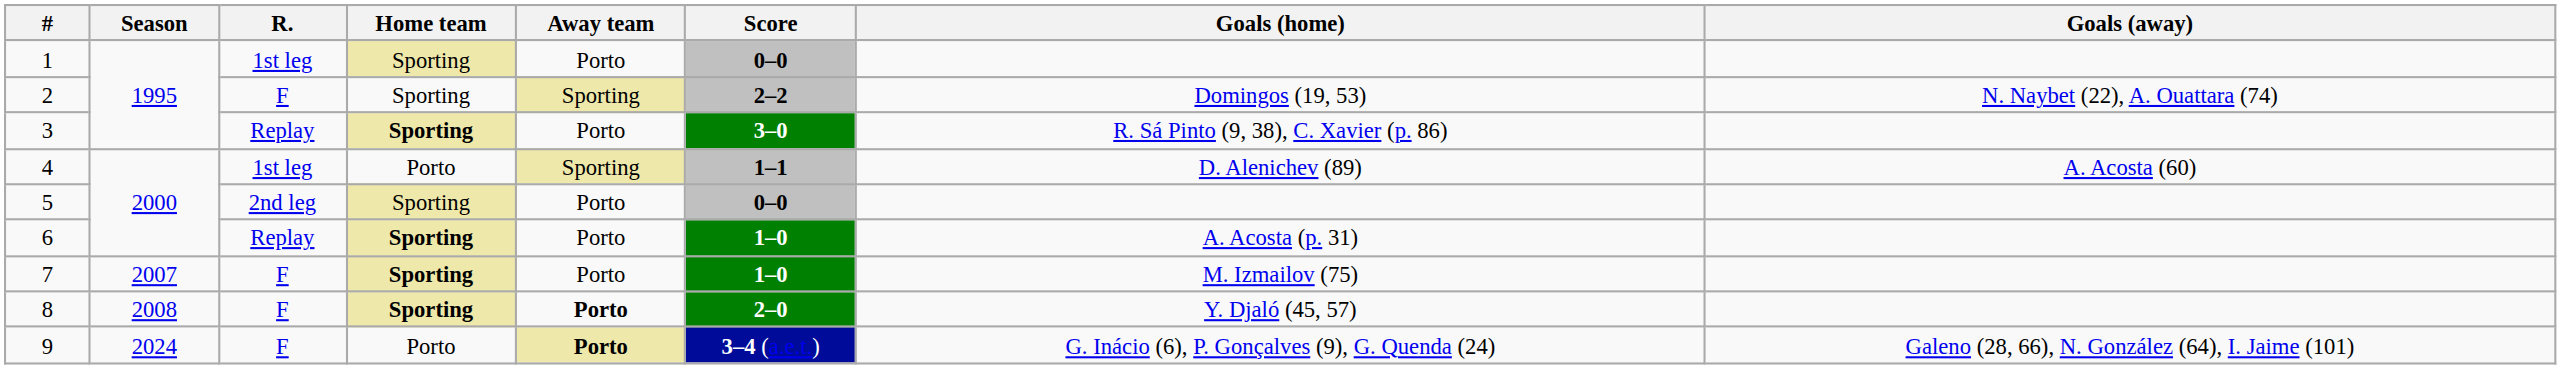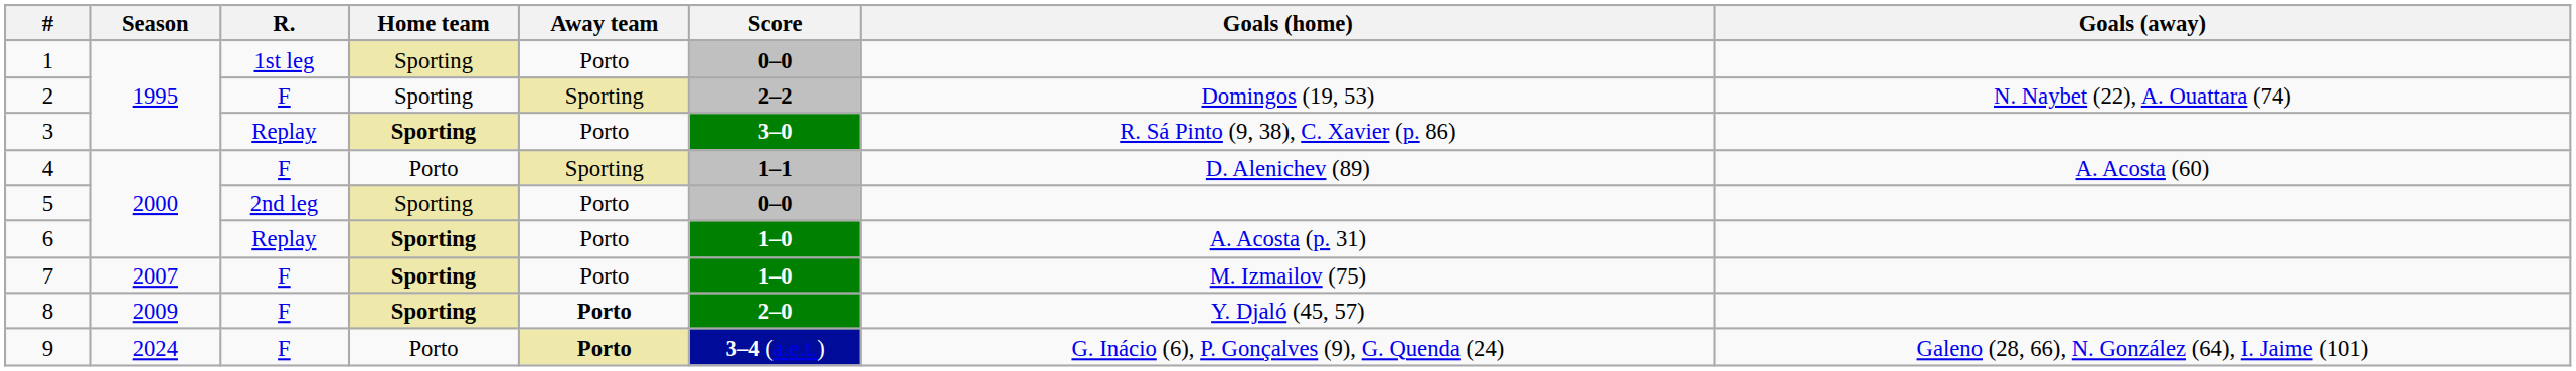 <table class="wikitable" style="width:98%; margin:0 left; font-size: 11px">
 <tr>
 <th width=2%>#</th>
 <th class="unsortable" width=3%>Season</th>
 <th width=3%>R.</th>
 <th width=4%>Home team</th>
 <th width=4%>Away team</th>
 <th width=4%>Score</th>
 <th width=20%>Goals (home)</th>
 <th width=20%>Goals (away)</th>
 </tr>
 <tr style="text-align:center;">
 <td>1</td>
 <td rowspan="3"><a href='#'>1995</a></td>
 <td><a href='#'>1st leg</a></td>
 <td bgcolor="#EEE8AA">Sporting</td>
 <td>Porto</td>
 <td style="color:black; background:silver"><strong>0–0</strong></td>
 <td></td>
 <td></td>
 </tr>
 <tr style="text-align:center;">
 <td>2</td>
 <td><a href='#'>F</a></td>
 <td>Sporting</td>
 <td bgcolor="#EEE8AA">Sporting</td>
 <td style="color:black; background:silver"><strong>2–2</strong></td>
 <td><a href='#'>Domingos</a> (19, 53)</td>
 <td><a href='#'>N. Naybet</a> (22), <a href='#'>A. Ouattara</a> (74)</td>
 </tr>
 <tr style="text-align:center;">
 <td>3</td>
 <td><a href='#'>Replay</a></td>
 <td bgcolor="#EEE8AA"><strong>Sporting</strong></td>
 <td>Porto</td>
 <td style="color:white; background:green"><strong>3–0</strong></td>
 <td><a href='#'>R. Sá Pinto</a> (9, 38), <a href='#'>C. Xavier</a> (<a href='#'>p.</a> 86)</td>
 <td></td>
 </tr>
 <tr style="text-align:center;">
 <td>4</td>
 <td rowspan="3"><a href='#'>2000</a></td>
-<td><a href='#'>1st leg</a></td>
+<td><a href='#'>F</a></td>
 <td>Porto</td>
 <td bgcolor="#EEE8AA">Sporting</td>
 <td style="color:black; background:silver"><strong>1–1</strong></td>
 <td><a href='#'>D. Alenichev</a> (89)</td>
 <td><a href='#'>A. Acosta</a> (60)</td>
 </tr>
 <tr style="text-align:center;">
 <td>5</td>
 <td><a href='#'>2nd leg</a></td>
 <td bgcolor="#EEE8AA">Sporting</td>
 <td>Porto</td>
 <td style="color:black; background:silver"><strong>0–0</strong></td>
 <td></td>
 <td></td>
 </tr>
 <tr style="text-align:center;">
 <td>6</td>
 <td><a href='#'>Replay</a></td>
 <td bgcolor="#EEE8AA"><strong>Sporting</strong></td>
 <td>Porto</td>
 <td style="color:white; background:green"><strong>1–0</strong></td>
 <td><a href='#'>A. Acosta</a> (<a href='#'>p.</a> 31)</td>
 <td></td>
 </tr>
 <tr style="text-align:center;">
 <td>7</td>
 <td><a href='#'>2007</a></td>
 <td><a href='#'>F</a></td>
 <td bgcolor="#EEE8AA"><strong>Sporting</strong></td>
 <td>Porto</td>
 <td style="color:white; background:green"><strong>1–0</strong></td>
 <td><a href='#'>M. Izmailov</a> (75)</td>
 <td></td>
 </tr>
 <tr style="text-align:center;">
 <td>8</td>
-<td><a href='#'>2008</a></td>
+<td><a href='#'>2009</a></td>
 <td><a href='#'>F</a></td>
 <td bgcolor="#EEE8AA"><strong>Sporting</strong></td>
 <td><strong>Porto</strong></td>
 <td style="color:white; background:green"><strong>2–0</strong></td>
 <td><a href='#'>Y. Djaló</a> (45, 57)</td>
 <td></td>
 </tr>
 <tr style="text-align:center;">
 <td>9</td>
 <td><a href='#'>2024</a></td>
 <td><a href='#'>F</a></td>
 <td>Porto</td>
 <td bgcolor="#EEE8AA"><strong>Porto</strong></td>
 <td style="color:white; background:#000C99"><strong>3–4</strong> (<a href='#'><span>a.e.t.</span></a>)</td>
 <td><a href='#'>G. Inácio</a> (6), <a href='#'>P. Gonçalves</a> (9), <a href='#'>G. Quenda</a> (24)</td>
 <td><a href='#'>Galeno</a> (28, 66), <a href='#'>N. González</a> (64), <a href='#'>I. Jaime</a> (101)</td>
 </tr>
 </table>
